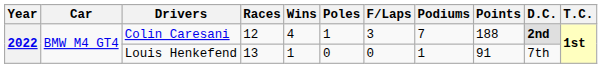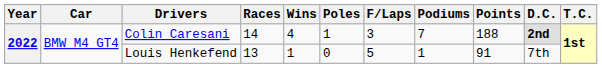 <table class="wikitable" style="font-size:85%">
 <tr valign="top">
 <th>Year</th>
 <th>Car</th>
 <th>Drivers</th>
 <th>Races</th>
 <th>Wins</th>
 <th>Poles</th>
 <th>F/Laps</th>
 <th>Podiums</th>
 <th>Points</th>
 <th>D.C.</th>
 <th>T.C.</th>
 </tr>
 <tr>
 <th rowspan="2"><a href='#'>2022</a></th>
 <td rowspan="2"><a href='#'>BMW M4 GT4</a></td>
 <td> <a href='#'>Colin Caresani</a></td>
-<td>12</td>
+<td>14</td>
 <td>4</td>
 <td>1</td>
 <td>3</td>
 <td>7</td>
 <td>188</td>
 <td style="background:#dfdfdf;"><strong>2nd</strong></td>
 <td rowspan="2" style="background:#ffffbf;"><strong>1st</strong></td>
 </tr>
 <tr>
 <td> Louis Henkefend</td>
 <td>13</td>
 <td>1</td>
 <td>0</td>
-<td>0</td>
+<td>5</td>
 <td>1</td>
 <td>91</td>
 <td>7th</td>
 </tr>
 </table>
